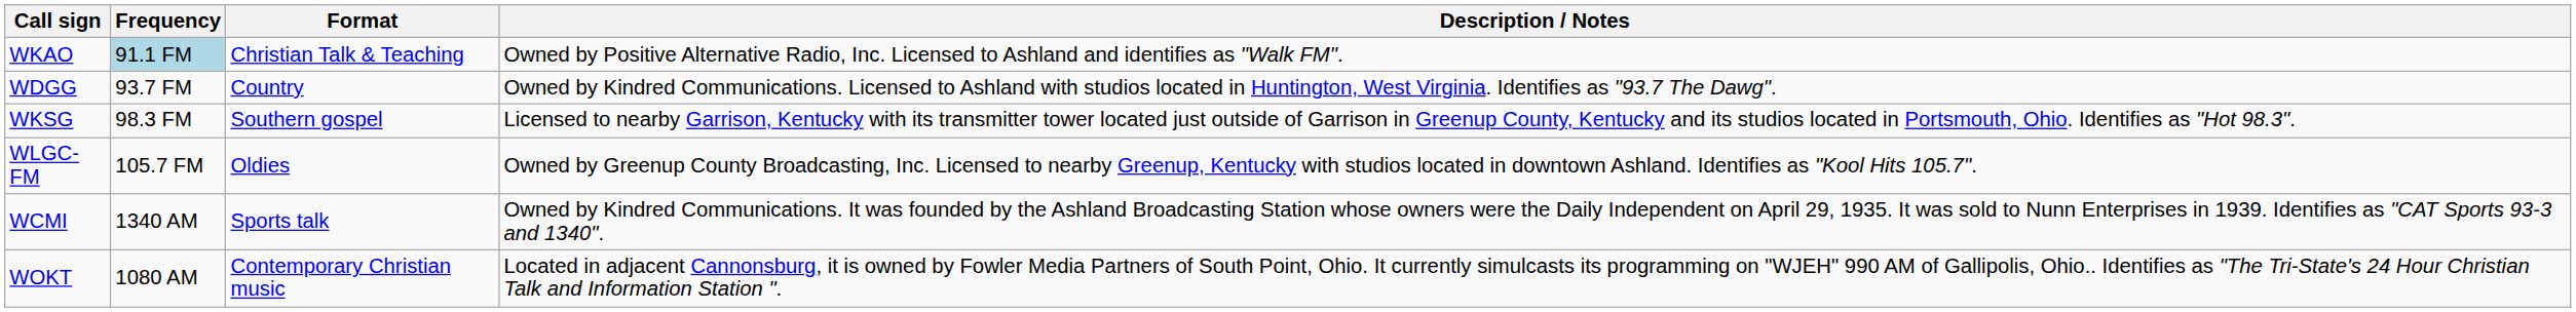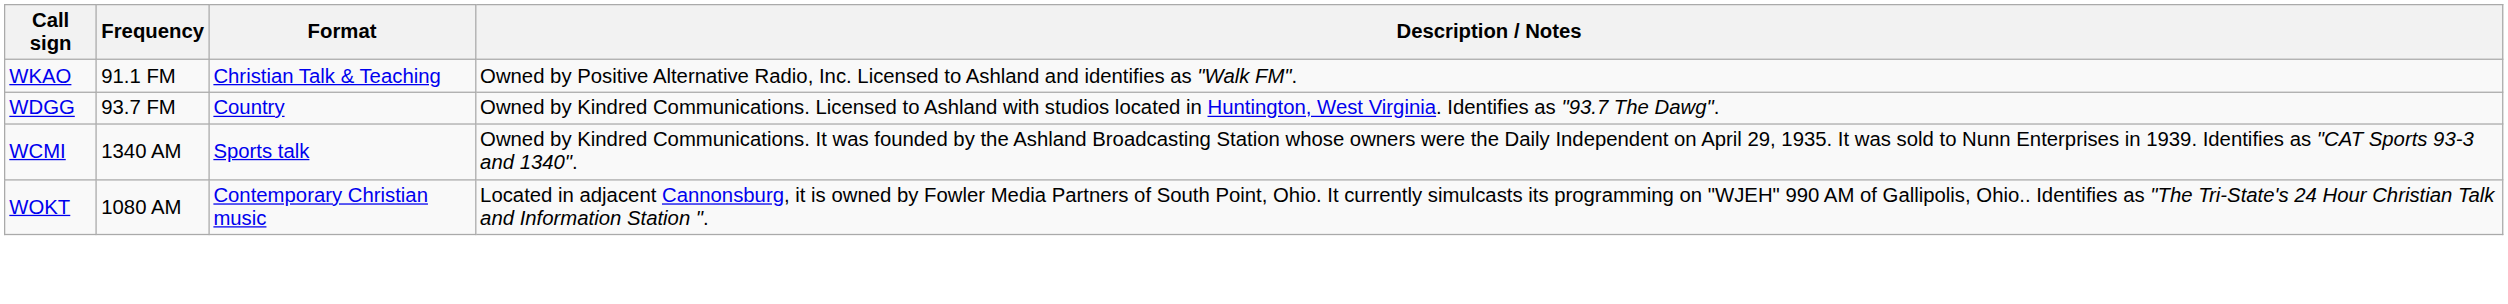 <table class="wikitable">
 <tr>
 <th>Call sign</th>
 <th>Frequency</th>
 <th>Format</th>
 <th>Description / Notes</th>
 </tr>
 <tr>
 <td><a href='#'>WKAO</a></td>
-<td style="background: lightblue;">91.1 FM</td>
+<td>91.1 FM</td>
 <td><a href='#'>Christian Talk & Teaching</a></td>
 <td>Owned by Positive Alternative Radio, Inc. Licensed to Ashland and identifies as <em>"Walk FM"</em>.</td>
 </tr>
 <tr>
 <td><a href='#'>WDGG</a></td>
 <td>93.7 FM</td>
 <td><a href='#'>Country</a></td>
 <td>Owned by Kindred Communications. Licensed to Ashland with studios located in <a href='#'>Huntington, West Virginia</a>. Identifies as <em>"93.7 The Dawg"</em>.</td>
-</tr>
-<tr>
-<td><a href='#'>WKSG</a></td>
-<td>98.3 FM</td>
-<td><a href='#'>Southern gospel</a></td>
-<td>Licensed to nearby <a href='#'>Garrison, Kentucky</a> with its transmitter tower located just outside of Garrison in <a href='#'>Greenup County, Kentucky</a> and its studios located in <a href='#'>Portsmouth, Ohio</a>. Identifies as <em>"Hot 98.3"</em>.</td>
-</tr>
-<tr>
-<td><a href='#'>WLGC-FM</a></td>
-<td>105.7 FM</td>
-<td><a href='#'>Oldies</a></td>
-<td>Owned by Greenup County Broadcasting, Inc. Licensed to nearby <a href='#'>Greenup, Kentucky</a> with studios located in downtown Ashland. Identifies as <em>"Kool Hits 105.7"</em>.</td>
 </tr>
 <tr>
 <td><a href='#'>WCMI</a></td>
 <td>1340 AM</td>
 <td><a href='#'>Sports talk</a></td>
 <td>Owned by Kindred Communications. It was founded by the Ashland Broadcasting Station whose owners were the Daily Independent on April 29, 1935. It was sold to Nunn Enterprises in 1939. Identifies as <em>"CAT Sports 93-3 and 1340"</em>.</td>
 </tr>
 <tr>
 <td><a href='#'>WOKT</a></td>
 <td>1080 AM</td>
 <td><a href='#'>Contemporary Christian music</a></td>
 <td>Located in adjacent <a href='#'>Cannonsburg</a>, it is owned by Fowler Media Partners of South Point, Ohio. It currently simulcasts its programming on "WJEH" 990 AM of Gallipolis, Ohio.. Identifies as <em>"The Tri-State's 24 Hour Christian Talk and Information Station "</em>.</td>
 </tr>
 </table>
